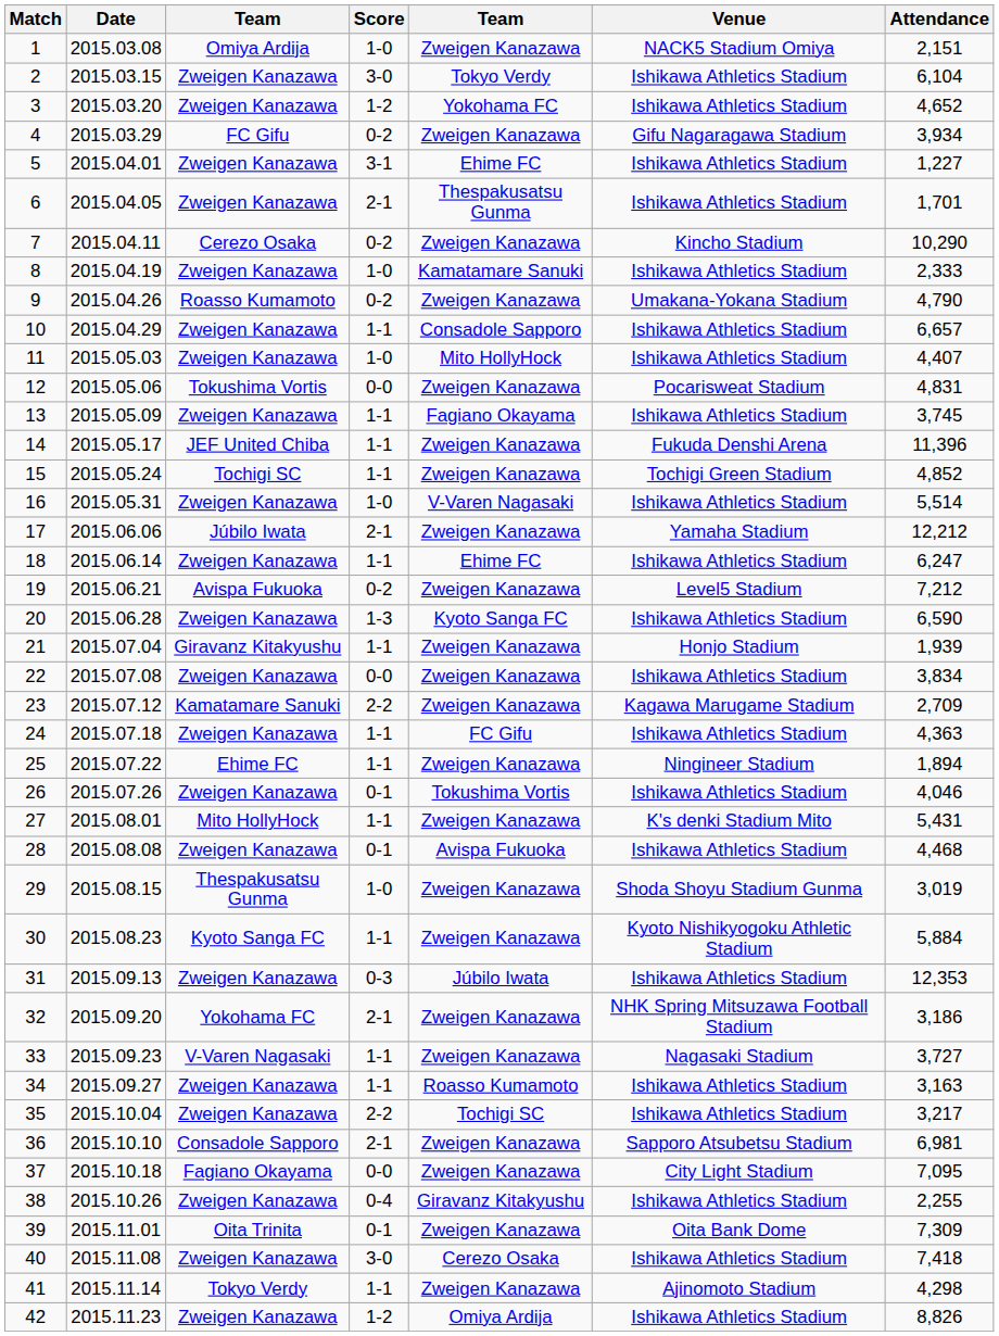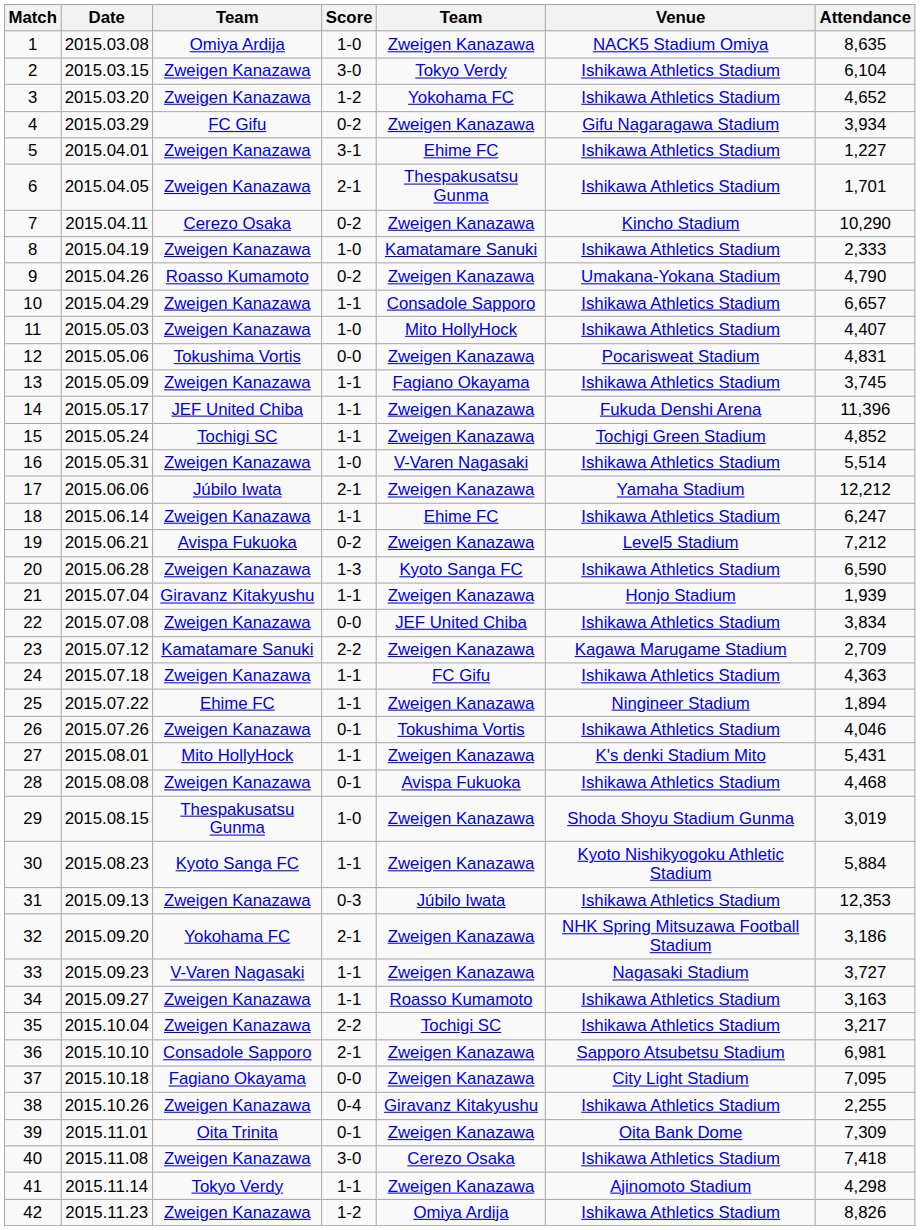 <table class="wikitable" style="text-align:center;">
 <tr>
 <th>Match</th>
 <th>Date</th>
 <th>Team</th>
 <th>Score</th>
 <th>Team</th>
 <th>Venue</th>
 <th>Attendance</th>
 </tr>
 <tr>
 <td>1</td>
 <td>2015.03.08</td>
 <td><a href='#'>Omiya Ardija</a></td>
 <td>1-0</td>
 <td><a href='#'>Zweigen Kanazawa</a></td>
 <td><a href='#'>NACK5 Stadium Omiya</a></td>
-<td>2,151</td>
+<td>8,635</td>
 </tr>
 <tr>
 <td>2</td>
 <td>2015.03.15</td>
 <td><a href='#'>Zweigen Kanazawa</a></td>
 <td>3-0</td>
 <td><a href='#'>Tokyo Verdy</a></td>
 <td><a href='#'>Ishikawa Athletics Stadium</a></td>
 <td>6,104</td>
 </tr>
 <tr>
 <td>3</td>
 <td>2015.03.20</td>
 <td><a href='#'>Zweigen Kanazawa</a></td>
 <td>1-2</td>
 <td><a href='#'>Yokohama FC</a></td>
 <td><a href='#'>Ishikawa Athletics Stadium</a></td>
 <td>4,652</td>
 </tr>
 <tr>
 <td>4</td>
 <td>2015.03.29</td>
 <td><a href='#'>FC Gifu</a></td>
 <td>0-2</td>
 <td><a href='#'>Zweigen Kanazawa</a></td>
 <td><a href='#'>Gifu Nagaragawa Stadium</a></td>
 <td>3,934</td>
 </tr>
 <tr>
 <td>5</td>
 <td>2015.04.01</td>
 <td><a href='#'>Zweigen Kanazawa</a></td>
 <td>3-1</td>
 <td><a href='#'>Ehime FC</a></td>
 <td><a href='#'>Ishikawa Athletics Stadium</a></td>
 <td>1,227</td>
 </tr>
 <tr>
 <td>6</td>
 <td>2015.04.05</td>
 <td><a href='#'>Zweigen Kanazawa</a></td>
 <td>2-1</td>
 <td><a href='#'>Thespakusatsu Gunma</a></td>
 <td><a href='#'>Ishikawa Athletics Stadium</a></td>
 <td>1,701</td>
 </tr>
 <tr>
 <td>7</td>
 <td>2015.04.11</td>
 <td><a href='#'>Cerezo Osaka</a></td>
 <td>0-2</td>
 <td><a href='#'>Zweigen Kanazawa</a></td>
 <td><a href='#'>Kincho Stadium</a></td>
 <td>10,290</td>
 </tr>
 <tr>
 <td>8</td>
 <td>2015.04.19</td>
 <td><a href='#'>Zweigen Kanazawa</a></td>
 <td>1-0</td>
 <td><a href='#'>Kamatamare Sanuki</a></td>
 <td><a href='#'>Ishikawa Athletics Stadium</a></td>
 <td>2,333</td>
 </tr>
 <tr>
 <td>9</td>
 <td>2015.04.26</td>
 <td><a href='#'>Roasso Kumamoto</a></td>
 <td>0-2</td>
 <td><a href='#'>Zweigen Kanazawa</a></td>
 <td><a href='#'>Umakana-Yokana Stadium</a></td>
 <td>4,790</td>
 </tr>
 <tr>
 <td>10</td>
 <td>2015.04.29</td>
 <td><a href='#'>Zweigen Kanazawa</a></td>
 <td>1-1</td>
 <td><a href='#'>Consadole Sapporo</a></td>
 <td><a href='#'>Ishikawa Athletics Stadium</a></td>
 <td>6,657</td>
 </tr>
 <tr>
 <td>11</td>
 <td>2015.05.03</td>
 <td><a href='#'>Zweigen Kanazawa</a></td>
 <td>1-0</td>
 <td><a href='#'>Mito HollyHock</a></td>
 <td><a href='#'>Ishikawa Athletics Stadium</a></td>
 <td>4,407</td>
 </tr>
 <tr>
 <td>12</td>
 <td>2015.05.06</td>
 <td><a href='#'>Tokushima Vortis</a></td>
 <td>0-0</td>
 <td><a href='#'>Zweigen Kanazawa</a></td>
 <td><a href='#'>Pocarisweat Stadium</a></td>
 <td>4,831</td>
 </tr>
 <tr>
 <td>13</td>
 <td>2015.05.09</td>
 <td><a href='#'>Zweigen Kanazawa</a></td>
 <td>1-1</td>
 <td><a href='#'>Fagiano Okayama</a></td>
 <td><a href='#'>Ishikawa Athletics Stadium</a></td>
 <td>3,745</td>
 </tr>
 <tr>
 <td>14</td>
 <td>2015.05.17</td>
 <td><a href='#'>JEF United Chiba</a></td>
 <td>1-1</td>
 <td><a href='#'>Zweigen Kanazawa</a></td>
 <td><a href='#'>Fukuda Denshi Arena</a></td>
 <td>11,396</td>
 </tr>
 <tr>
 <td>15</td>
 <td>2015.05.24</td>
 <td><a href='#'>Tochigi SC</a></td>
 <td>1-1</td>
 <td><a href='#'>Zweigen Kanazawa</a></td>
 <td><a href='#'>Tochigi Green Stadium</a></td>
 <td>4,852</td>
 </tr>
 <tr>
 <td>16</td>
 <td>2015.05.31</td>
 <td><a href='#'>Zweigen Kanazawa</a></td>
 <td>1-0</td>
 <td><a href='#'>V-Varen Nagasaki</a></td>
 <td><a href='#'>Ishikawa Athletics Stadium</a></td>
 <td>5,514</td>
 </tr>
 <tr>
 <td>17</td>
 <td>2015.06.06</td>
 <td><a href='#'>Júbilo Iwata</a></td>
 <td>2-1</td>
 <td><a href='#'>Zweigen Kanazawa</a></td>
 <td><a href='#'>Yamaha Stadium</a></td>
 <td>12,212</td>
 </tr>
 <tr>
 <td>18</td>
 <td>2015.06.14</td>
 <td><a href='#'>Zweigen Kanazawa</a></td>
 <td>1-1</td>
 <td><a href='#'>Ehime FC</a></td>
 <td><a href='#'>Ishikawa Athletics Stadium</a></td>
 <td>6,247</td>
 </tr>
 <tr>
 <td>19</td>
 <td>2015.06.21</td>
 <td><a href='#'>Avispa Fukuoka</a></td>
 <td>0-2</td>
 <td><a href='#'>Zweigen Kanazawa</a></td>
 <td><a href='#'>Level5 Stadium</a></td>
 <td>7,212</td>
 </tr>
 <tr>
 <td>20</td>
 <td>2015.06.28</td>
 <td><a href='#'>Zweigen Kanazawa</a></td>
 <td>1-3</td>
 <td><a href='#'>Kyoto Sanga FC</a></td>
 <td><a href='#'>Ishikawa Athletics Stadium</a></td>
 <td>6,590</td>
 </tr>
 <tr>
 <td>21</td>
 <td>2015.07.04</td>
 <td><a href='#'>Giravanz Kitakyushu</a></td>
 <td>1-1</td>
 <td><a href='#'>Zweigen Kanazawa</a></td>
 <td><a href='#'>Honjo Stadium</a></td>
 <td>1,939</td>
 </tr>
 <tr>
 <td>22</td>
 <td>2015.07.08</td>
 <td><a href='#'>Zweigen Kanazawa</a></td>
 <td>0-0</td>
-<td><a href='#'>Zweigen Kanazawa</a></td>
+<td><a href='#'>JEF United Chiba</a></td>
 <td><a href='#'>Ishikawa Athletics Stadium</a></td>
 <td>3,834</td>
 </tr>
 <tr>
 <td>23</td>
 <td>2015.07.12</td>
 <td><a href='#'>Kamatamare Sanuki</a></td>
 <td>2-2</td>
 <td><a href='#'>Zweigen Kanazawa</a></td>
 <td><a href='#'>Kagawa Marugame Stadium</a></td>
 <td>2,709</td>
 </tr>
 <tr>
 <td>24</td>
 <td>2015.07.18</td>
 <td><a href='#'>Zweigen Kanazawa</a></td>
 <td>1-1</td>
 <td><a href='#'>FC Gifu</a></td>
 <td><a href='#'>Ishikawa Athletics Stadium</a></td>
 <td>4,363</td>
 </tr>
 <tr>
 <td>25</td>
 <td>2015.07.22</td>
 <td><a href='#'>Ehime FC</a></td>
 <td>1-1</td>
 <td><a href='#'>Zweigen Kanazawa</a></td>
 <td><a href='#'>Ningineer Stadium</a></td>
 <td>1,894</td>
 </tr>
 <tr>
 <td>26</td>
 <td>2015.07.26</td>
 <td><a href='#'>Zweigen Kanazawa</a></td>
 <td>0-1</td>
 <td><a href='#'>Tokushima Vortis</a></td>
 <td><a href='#'>Ishikawa Athletics Stadium</a></td>
 <td>4,046</td>
 </tr>
 <tr>
 <td>27</td>
 <td>2015.08.01</td>
 <td><a href='#'>Mito HollyHock</a></td>
 <td>1-1</td>
 <td><a href='#'>Zweigen Kanazawa</a></td>
 <td><a href='#'>K's denki Stadium Mito</a></td>
 <td>5,431</td>
 </tr>
 <tr>
 <td>28</td>
 <td>2015.08.08</td>
 <td><a href='#'>Zweigen Kanazawa</a></td>
 <td>0-1</td>
 <td><a href='#'>Avispa Fukuoka</a></td>
 <td><a href='#'>Ishikawa Athletics Stadium</a></td>
 <td>4,468</td>
 </tr>
 <tr>
 <td>29</td>
 <td>2015.08.15</td>
 <td><a href='#'>Thespakusatsu Gunma</a></td>
 <td>1-0</td>
 <td><a href='#'>Zweigen Kanazawa</a></td>
 <td><a href='#'>Shoda Shoyu Stadium Gunma</a></td>
 <td>3,019</td>
 </tr>
 <tr>
 <td>30</td>
 <td>2015.08.23</td>
 <td><a href='#'>Kyoto Sanga FC</a></td>
 <td>1-1</td>
 <td><a href='#'>Zweigen Kanazawa</a></td>
 <td><a href='#'>Kyoto Nishikyogoku Athletic Stadium</a></td>
 <td>5,884</td>
 </tr>
 <tr>
 <td>31</td>
 <td>2015.09.13</td>
 <td><a href='#'>Zweigen Kanazawa</a></td>
 <td>0-3</td>
 <td><a href='#'>Júbilo Iwata</a></td>
 <td><a href='#'>Ishikawa Athletics Stadium</a></td>
 <td>12,353</td>
 </tr>
 <tr>
 <td>32</td>
 <td>2015.09.20</td>
 <td><a href='#'>Yokohama FC</a></td>
 <td>2-1</td>
 <td><a href='#'>Zweigen Kanazawa</a></td>
 <td><a href='#'>NHK Spring Mitsuzawa Football Stadium</a></td>
 <td>3,186</td>
 </tr>
 <tr>
 <td>33</td>
 <td>2015.09.23</td>
 <td><a href='#'>V-Varen Nagasaki</a></td>
 <td>1-1</td>
 <td><a href='#'>Zweigen Kanazawa</a></td>
 <td><a href='#'>Nagasaki Stadium</a></td>
 <td>3,727</td>
 </tr>
 <tr>
 <td>34</td>
 <td>2015.09.27</td>
 <td><a href='#'>Zweigen Kanazawa</a></td>
 <td>1-1</td>
 <td><a href='#'>Roasso Kumamoto</a></td>
 <td><a href='#'>Ishikawa Athletics Stadium</a></td>
 <td>3,163</td>
 </tr>
 <tr>
 <td>35</td>
 <td>2015.10.04</td>
 <td><a href='#'>Zweigen Kanazawa</a></td>
 <td>2-2</td>
 <td><a href='#'>Tochigi SC</a></td>
 <td><a href='#'>Ishikawa Athletics Stadium</a></td>
 <td>3,217</td>
 </tr>
 <tr>
 <td>36</td>
 <td>2015.10.10</td>
 <td><a href='#'>Consadole Sapporo</a></td>
 <td>2-1</td>
 <td><a href='#'>Zweigen Kanazawa</a></td>
 <td><a href='#'>Sapporo Atsubetsu Stadium</a></td>
 <td>6,981</td>
 </tr>
 <tr>
 <td>37</td>
 <td>2015.10.18</td>
 <td><a href='#'>Fagiano Okayama</a></td>
 <td>0-0</td>
 <td><a href='#'>Zweigen Kanazawa</a></td>
 <td><a href='#'>City Light Stadium</a></td>
 <td>7,095</td>
 </tr>
 <tr>
 <td>38</td>
 <td>2015.10.26</td>
 <td><a href='#'>Zweigen Kanazawa</a></td>
 <td>0-4</td>
 <td><a href='#'>Giravanz Kitakyushu</a></td>
 <td><a href='#'>Ishikawa Athletics Stadium</a></td>
 <td>2,255</td>
 </tr>
 <tr>
 <td>39</td>
 <td>2015.11.01</td>
 <td><a href='#'>Oita Trinita</a></td>
 <td>0-1</td>
 <td><a href='#'>Zweigen Kanazawa</a></td>
 <td><a href='#'>Oita Bank Dome</a></td>
 <td>7,309</td>
 </tr>
 <tr>
 <td>40</td>
 <td>2015.11.08</td>
 <td><a href='#'>Zweigen Kanazawa</a></td>
 <td>3-0</td>
 <td><a href='#'>Cerezo Osaka</a></td>
 <td><a href='#'>Ishikawa Athletics Stadium</a></td>
 <td>7,418</td>
 </tr>
 <tr>
 <td>41</td>
 <td>2015.11.14</td>
 <td><a href='#'>Tokyo Verdy</a></td>
 <td>1-1</td>
 <td><a href='#'>Zweigen Kanazawa</a></td>
 <td><a href='#'>Ajinomoto Stadium</a></td>
 <td>4,298</td>
 </tr>
 <tr>
 <td>42</td>
 <td>2015.11.23</td>
 <td><a href='#'>Zweigen Kanazawa</a></td>
 <td>1-2</td>
 <td><a href='#'>Omiya Ardija</a></td>
 <td><a href='#'>Ishikawa Athletics Stadium</a></td>
 <td>8,826</td>
 </tr>
 </table>
